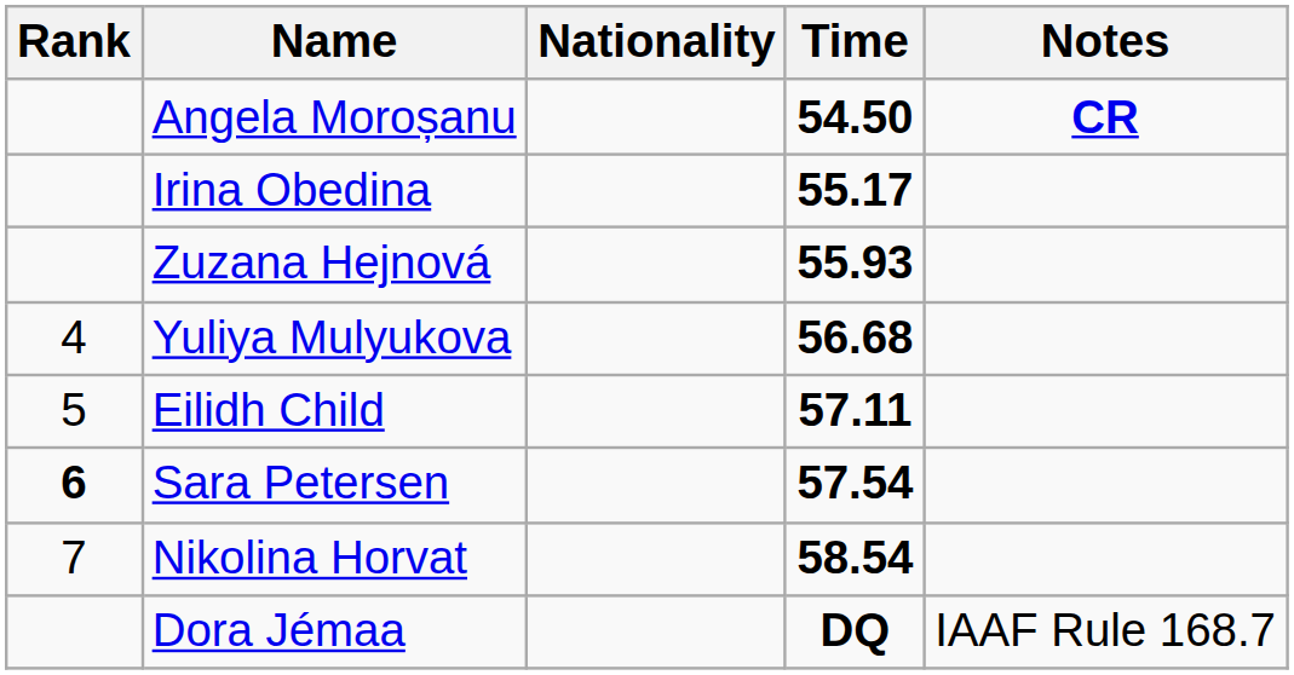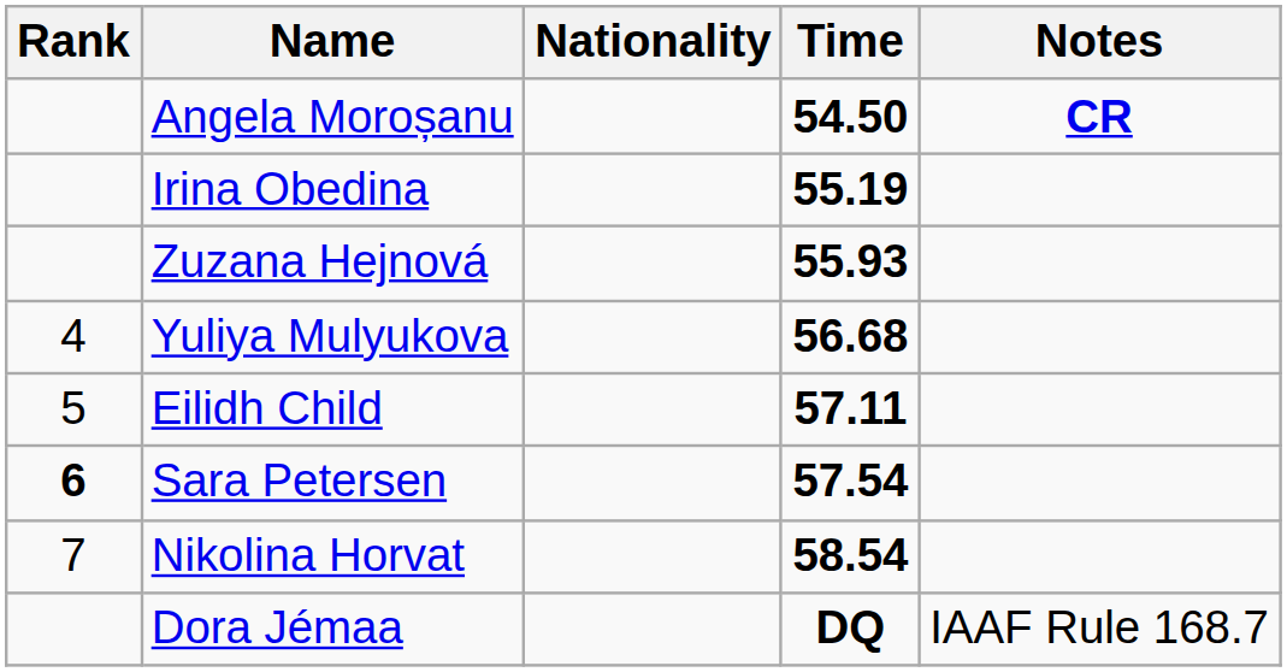 <table class="wikitable sortable" style="text-align:center">
 <tr>
 <th>Rank</th>
 <th>Name</th>
 <th>Nationality</th>
 <th>Time</th>
 <th>Notes</th>
 </tr>
 <tr>
 <td></td>
 <td align=left><a href='#'>Angela Moroșanu</a></td>
 <td align=left></td>
 <td><strong>54.50</strong></td>
 <td><strong><a href='#'>CR</a></strong></td>
 </tr>
 <tr>
 <td></td>
 <td align=left><a href='#'>Irina Obedina</a></td>
 <td align=left></td>
-<td><strong>55.17</strong></td>
+<td><strong>55.19</strong></td>
 <td></td>
 </tr>
 <tr>
 <td></td>
 <td align=left><a href='#'>Zuzana Hejnová</a></td>
 <td align=left></td>
 <td><strong>55.93</strong></td>
 <td></td>
 </tr>
 <tr>
 <td>4</td>
 <td align=left><a href='#'>Yuliya Mulyukova</a></td>
 <td align=left></td>
 <td><strong>56.68</strong></td>
 <td></td>
 </tr>
 <tr>
 <td>5</td>
 <td align=left><a href='#'>Eilidh Child</a></td>
 <td align=left></td>
 <td><strong>57.11</strong></td>
 <td></td>
 </tr>
 <tr>
 <td><strong>6</strong></td>
 <td align=left><a href='#'>Sara Petersen</a></td>
 <td align=left></td>
 <td><strong>57.54</strong></td>
 <td></td>
 </tr>
 <tr>
 <td>7</td>
 <td align=left><a href='#'>Nikolina Horvat</a></td>
 <td align=left></td>
 <td><strong>58.54</strong></td>
 <td></td>
 </tr>
 <tr>
 <td></td>
 <td align=left><a href='#'>Dora Jémaa</a></td>
 <td align=left></td>
 <td><strong>DQ</strong></td>
 <td>IAAF Rule 168.7</td>
 </tr>
 </table>
